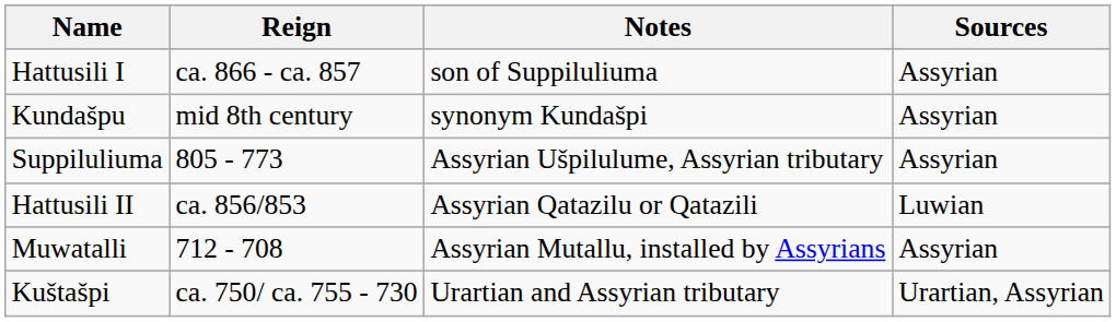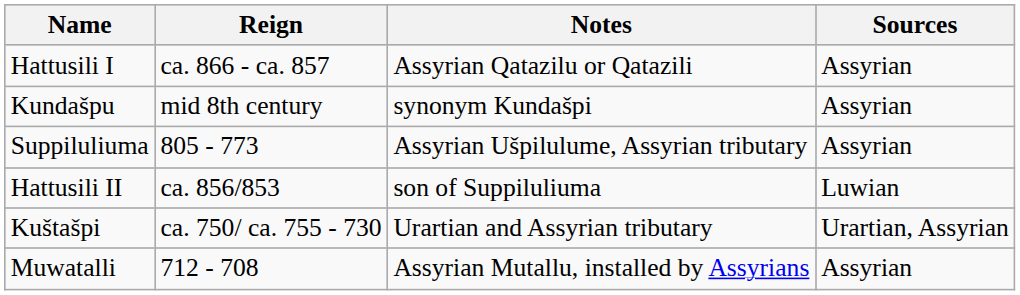 <table class="wikitable">
 <tr>
 <th>Name</th>
 <th>Reign</th>
 <th>Notes</th>
 <th>Sources</th>
 </tr>
 <tr>
 <td>Hattusili I</td>
 <td>ca. 866 - ca. 857</td>
-<td>son of Suppiluliuma</td>
+<td>Assyrian Qatazilu or Qatazili</td>
 <td>Assyrian</td>
 </tr>
 <tr>
 <td>Kundašpu</td>
 <td>mid 8th century</td>
 <td>synonym Kundašpi</td>
 <td>Assyrian</td>
 </tr>
 <tr>
 <td>Suppiluliuma</td>
 <td>805 - 773</td>
 <td>Assyrian Ušpilulume, Assyrian tributary</td>
 <td>Assyrian</td>
 </tr>
 <tr>
 <td>Hattusili II</td>
 <td>ca. 856/853</td>
-<td>Assyrian Qatazilu or Qatazili</td>
+<td>son of Suppiluliuma</td>
 <td>Luwian</td>
+</tr>
+<tr>
+<td>Kuštašpi</td>
+<td>ca. 750/ ca. 755 - 730</td>
+<td>Urartian and Assyrian tributary</td>
+<td>Urartian, Assyrian</td>
 </tr>
 <tr>
 <td>Muwatalli</td>
 <td>712 - 708</td>
 <td>Assyrian Mutallu, installed by <a href='#'>Assyrians</a></td>
 <td>Assyrian</td>
 </tr>
-<tr>
-<td>Kuštašpi</td>
-<td>ca. 750/ ca. 755 - 730</td>
-<td>Urartian and Assyrian tributary</td>
-<td>Urartian, Assyrian</td>
-</tr>
 </table>
